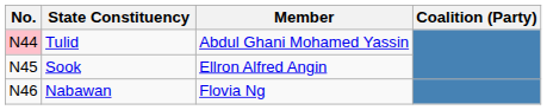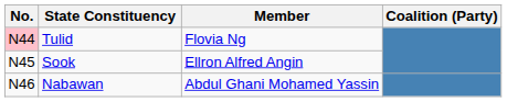 <table class="wikitable sortable">
 <tr>
 <th width="30">No.</th>
 <th width="150">State Constituency</th>
 <th>Member</th>
 <th>Coalition (Party)</th>
 </tr>
 <tr>
 <td style="background: pink;">N44</td>
 <td><a href='#'>Tulid</a></td>
-<td><a href='#'>Abdul Ghani Mohamed Yassin</a></td>
+<td><a href='#'>Flovia Ng</a></td>
 <td rowspan="2"  style="background-color: #4682B4;"></td>
 </tr>
 <tr>
 <td>N45</td>
 <td><a href='#'>Sook</a></td>
 <td><a href='#'>Ellron Alfred Angin</a></td>
 </tr>
 <tr>
 <td>N46</td>
 <td><a href='#'>Nabawan</a></td>
-<td><a href='#'>Flovia Ng</a></td>
+<td><a href='#'>Abdul Ghani Mohamed Yassin</a></td>
 <td style="background-color: #4682B4;"></td>
 </tr>
 </table>
